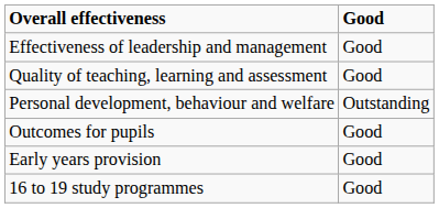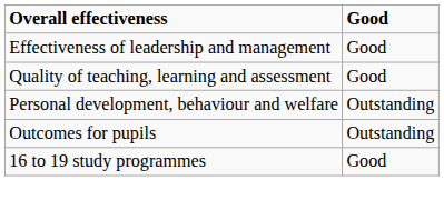 <table class="wikitable">
 <tr>
 <td><strong>Overall effectiveness</strong></td>
 <td><strong>Good</strong></td>
 </tr>
 <tr>
 <td>Effectiveness of leadership and management</td>
 <td>Good</td>
 </tr>
 <tr>
 <td>Quality of teaching, learning and assessment</td>
 <td>Good</td>
 </tr>
 <tr>
 <td>Personal development, behaviour and welfare</td>
 <td>Outstanding</td>
 </tr>
 <tr>
 <td>Outcomes for pupils</td>
-<td>Good</td>
-</tr>
-<tr>
-<td>Early years provision</td>
-<td>Good</td>
+<td>Outstanding</td>
 </tr>
 <tr>
 <td>16 to 19 study programmes</td>
 <td>Good</td>
 </tr>
 </table>
